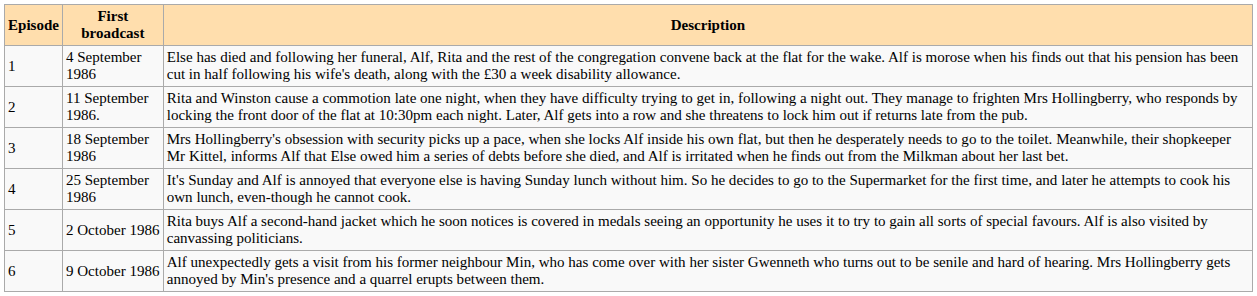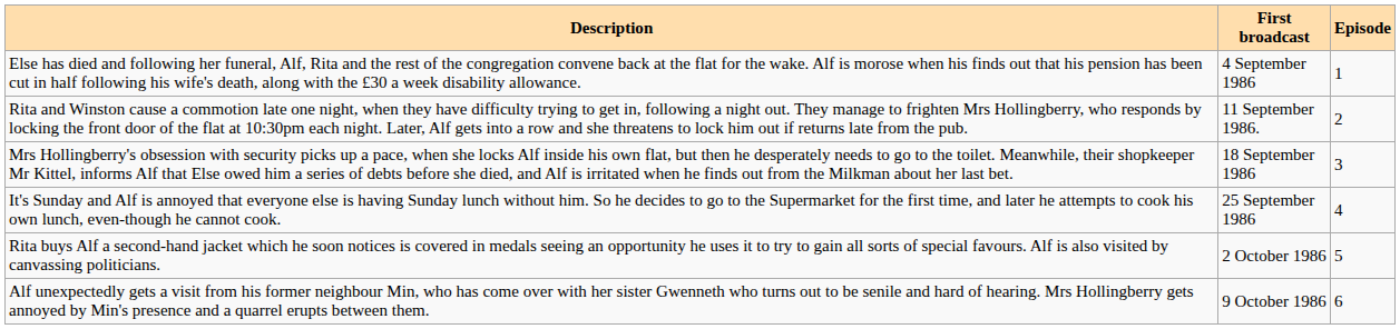 <table class="wikitable" border="1" style="font-size: 94%">
 <tr>
+<th style="background:#ffdead">Description</th>
+<th style="background:#ffdead">First broadcast</th>
 <th style="background:#ffdead">Episode</th>
-<th style="background:#ffdead">First broadcast</th>
-<th style="background:#ffdead">Description</th>
 </tr>
 <tr>
+<td>Else has died and following her funeral, Alf, Rita and the rest of the congregation convene back at the flat for the wake. Alf is morose when his finds out that his pension has been cut in half following his wife's death, along with the £30 a week disability allowance.</td>
+<td>4 September 1986</td>
 <td>1</td>
-<td>4 September 1986</td>
-<td>Else has died and following her funeral, Alf, Rita and the rest of the congregation convene back at the flat for the wake. Alf is morose when his finds out that his pension has been cut in half following his wife's death, along with the £30 a week disability allowance.</td>
 </tr>
 <tr>
+<td>Rita and Winston cause a commotion late one night, when they have difficulty trying to get in, following a night out. They manage to frighten Mrs Hollingberry, who responds by locking the front door of the flat at 10:30pm each night. Later, Alf gets into a row and she threatens to lock him out if returns late from the pub.</td>
+<td>11 September 1986.</td>
 <td>2</td>
-<td>11 September 1986.</td>
-<td>Rita and Winston cause a commotion late one night, when they have difficulty trying to get in, following a night out. They manage to frighten Mrs Hollingberry, who responds by locking the front door of the flat at 10:30pm each night. Later, Alf gets into a row and she threatens to lock him out if returns late from the pub.</td>
 </tr>
 <tr>
+<td>Mrs Hollingberry's obsession with security picks up a pace, when she locks Alf inside his own flat, but then he desperately needs to go to the toilet. Meanwhile, their shopkeeper Mr Kittel, informs Alf that Else owed him a series of debts before she died, and Alf is irritated when he finds out from the Milkman about her last bet.</td>
+<td>18 September 1986</td>
 <td>3</td>
-<td>18 September 1986</td>
-<td>Mrs Hollingberry's obsession with security picks up a pace, when she locks Alf inside his own flat, but then he desperately needs to go to the toilet. Meanwhile, their shopkeeper Mr Kittel, informs Alf that Else owed him a series of debts before she died, and Alf is irritated when he finds out from the Milkman about her last bet.</td>
 </tr>
 <tr>
+<td>It's Sunday and Alf is annoyed that everyone else is having Sunday lunch without him. So he decides to go to the Supermarket for the first time, and later he attempts to cook his own lunch, even-though he cannot cook.</td>
+<td>25 September 1986</td>
 <td>4</td>
-<td>25 September 1986</td>
-<td>It's Sunday and Alf is annoyed that everyone else is having Sunday lunch without him. So he decides to go to the Supermarket for the first time, and later he attempts to cook his own lunch, even-though he cannot cook.</td>
 </tr>
 <tr>
+<td>Rita buys Alf a second-hand jacket which he soon notices is covered in medals seeing an opportunity he uses it to try to gain all sorts of special favours. Alf is also visited by canvassing politicians.</td>
+<td>2 October 1986</td>
 <td>5</td>
-<td>2 October 1986</td>
-<td>Rita buys Alf a second-hand jacket which he soon notices is covered in medals seeing an opportunity he uses it to try to gain all sorts of special favours. Alf is also visited by canvassing politicians.</td>
 </tr>
 <tr>
+<td>Alf unexpectedly gets a visit from his former neighbour Min, who has come over with her sister Gwenneth who turns out to be senile and hard of hearing. Mrs Hollingberry gets annoyed by Min's presence and a quarrel erupts between them.</td>
+<td>9 October 1986</td>
 <td>6</td>
-<td>9 October 1986</td>
-<td>Alf unexpectedly gets a visit from his former neighbour Min, who has come over with her sister Gwenneth who turns out to be senile and hard of hearing. Mrs Hollingberry gets annoyed by Min's presence and a quarrel erupts between them.</td>
 </tr>
 </table>
